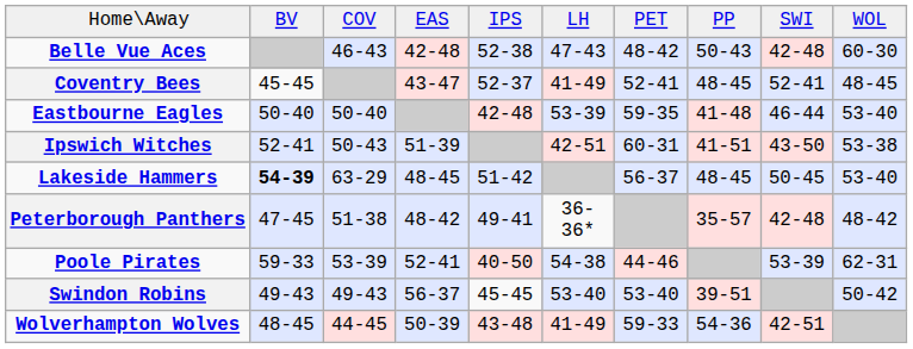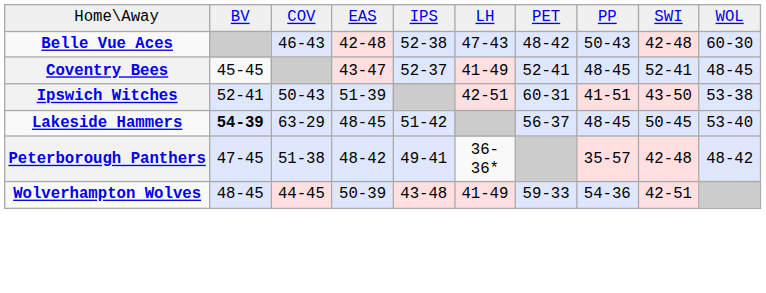 <table align="center" cellspacing="0" cellpadding="3" style="background-color: #f9f9f9; font-size: 90%; text-align: center" class="wikitable">
 <tr style="background:#F0F0F0;">
 <td align="centre">  Home\Away</td>
 <td width=40px><a href='#'>BV</a></td>
 <td width=40px><a href='#'>COV</a></td>
 <td width=40px><a href='#'>EAS</a></td>
 <td width=40px><a href='#'>IPS</a></td>
 <td width=40px><a href='#'>LH</a></td>
 <td width=40px><a href='#'>PET</a></td>
 <td width=40px><a href='#'>PP</a></td>
 <td width=40px><a href='#'>SWI</a></td>
 <td width=40px><a href='#'>WOL</a></td>
 </tr>
 <tr>
 <td><strong><a href='#'>Belle Vue Aces</a></strong></td>
 <td style="background:#CCCCCC"></td>
 <td style="background:#DFE7FF">46-43</td>
 <td style="background:#FFDFDF">42-48</td>
 <td style="background:#DFE7FF">52-38</td>
 <td style="background:#DFE7FF">47-43</td>
 <td style="background:#DFE7FF">48-42</td>
 <td style="background:#DFE7FF">50-43</td>
 <td style="background:#FFDFDF">42-48</td>
 <td style="background:#DFE7FF">60-30</td>
 </tr>
 <tr>
 <th><a href='#'>Coventry Bees</a></th>
 <td>45-45</td>
 <td style="background:#CCCCCC"></td>
 <td style="background:#FFDFDF">43-47</td>
 <td style="background:#DFE7FF">52-37</td>
 <td style="background:#FFDFDF">41-49</td>
 <td style="background:#DFE7FF">52-41</td>
 <td style="background:#DFE7FF">48-45</td>
 <td style="background:#DFE7FF">52-41</td>
 <td style="background:#DFE7FF">48-45</td>
 </tr>
 <tr>
-<td><strong><a href='#'>Eastbourne Eagles</a></strong></td>
-<td style="background:#DFE7FF">50-40</td>
-<td style="background:#DFE7FF">50-40</td>
-<td style="background:#CCCCCC"></td>
-<td style="background:#FFDFDF">42-48</td>
-<td style="background:#DFE7FF">53-39</td>
-<td style="background:#DFE7FF">59-35</td>
-<td style="background:#FFDFDF">41-48</td>
-<td style="background:#DFE7FF">46-44</td>
-<td style="background:#DFE7FF">53-40</td>
-</tr>
-<tr>
 <th><a href='#'>Ipswich Witches</a></th>
 <td style="background:#DFE7FF">52-41</td>
 <td style="background:#DFE7FF">50-43</td>
 <td style="background:#DFE7FF">51-39</td>
 <td style="background:#CCCCCC"></td>
 <td style="background:#FFDFDF">42-51</td>
 <td style="background:#DFE7FF">60-31</td>
 <td style="background:#FFDFDF">41-51</td>
 <td style="background:#FFDFDF">43-50</td>
 <td style="background:#DFE7FF">53-38</td>
 </tr>
 <tr>
 <td><strong><a href='#'>Lakeside Hammers</a></strong></td>
 <td style="background:#DFE7FF"><strong>54-39</strong></td>
 <td style="background:#DFE7FF">63-29</td>
 <td style="background:#DFE7FF">48-45</td>
 <td style="background:#DFE7FF">51-42</td>
 <td style="background:#CCCCCC"></td>
 <td style="background:#DFE7FF">56-37</td>
 <td style="background:#DFE7FF">48-45</td>
 <td style="background:#DFE7FF">50-45</td>
 <td style="background:#DFE7FF">53-40</td>
 </tr>
 <tr>
 <th><a href='#'>Peterborough Panthers</a></th>
 <td style="background:#DFE7FF">47-45</td>
 <td style="background:#DFE7FF">51-38</td>
 <td style="background:#DFE7FF">48-42</td>
 <td style="background:#DFE7FF">49-41</td>
 <td>36-36*</td>
 <td style="background:#CCCCCC"></td>
 <td style="background:#FFDFDF">35-57</td>
 <td style="background:#FFDFDF">42-48</td>
 <td style="background:#DFE7FF">48-42</td>
 </tr>
 <tr>
-<td><strong><a href='#'>Poole Pirates</a></strong></td>
-<td style="background:#DFE7FF">59-33</td>
-<td style="background:#DFE7FF">53-39</td>
-<td style="background:#DFE7FF">52-41</td>
-<td style="background:#FFDFDF">40-50</td>
-<td style="background:#DFE7FF">54-38</td>
-<td style="background:#FFDFDF">44-46</td>
-<td style="background:#CCCCCC"></td>
-<td style="background:#DFE7FF">53-39</td>
-<td style="background:#DFE7FF">62-31</td>
-</tr>
-<tr>
-<th><a href='#'>Swindon Robins</a></th>
-<td style="background:#DFE7FF">49-43</td>
-<td style="background:#DFE7FF">49-43</td>
-<td style="background:#DFE7FF">56-37</td>
-<td>45-45</td>
-<td style="background:#DFE7FF">53-40</td>
-<td style="background:#DFE7FF">53-40</td>
-<td style="background:#FFDFDF">39-51</td>
-<td style="background:#CCCCCC"></td>
-<td style="background:#DFE7FF">50-42</td>
-</tr>
-<tr>
 <td><strong><a href='#'>Wolverhampton Wolves</a></strong></td>
 <td style="background:#DFE7FF">48-45</td>
 <td style="background:#FFDFDF">44-45</td>
 <td style="background:#DFE7FF">50-39</td>
 <td style="background:#FFDFDF">43-48</td>
 <td style="background:#FFDFDF">41-49</td>
 <td style="background:#DFE7FF">59-33</td>
 <td style="background:#DFE7FF">54-36</td>
 <td style="background:#FFDFDF">42-51</td>
 <td style="background:#CCCCCC"></td>
 </tr>
 </table>
